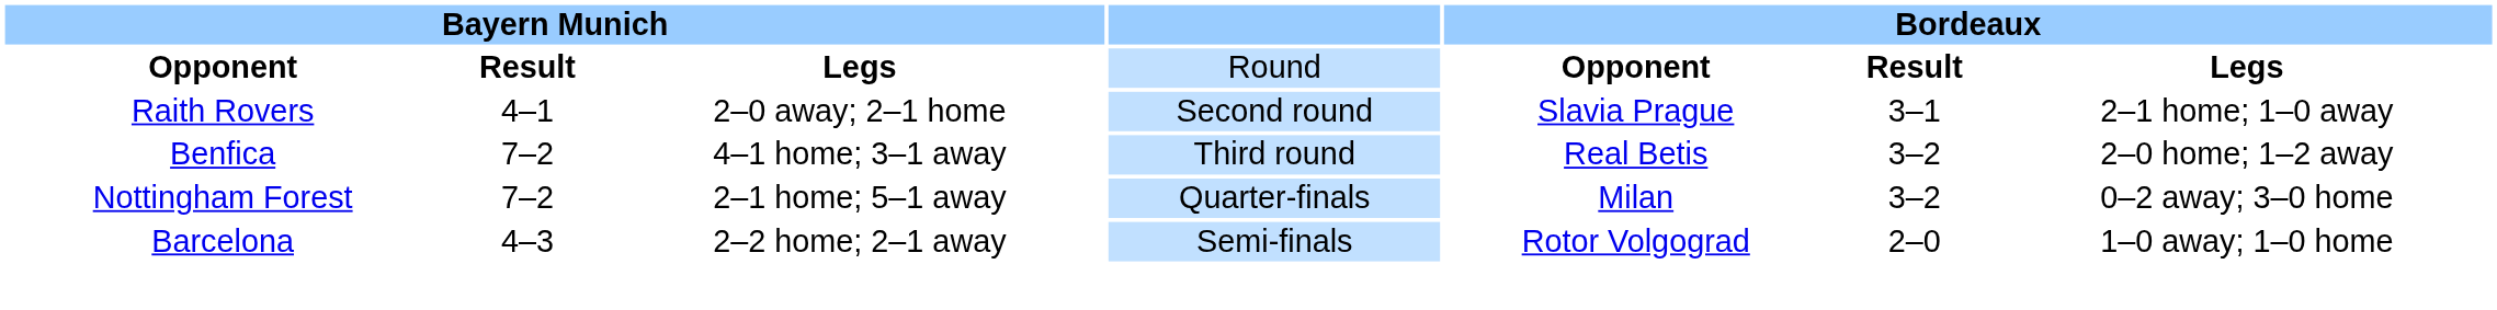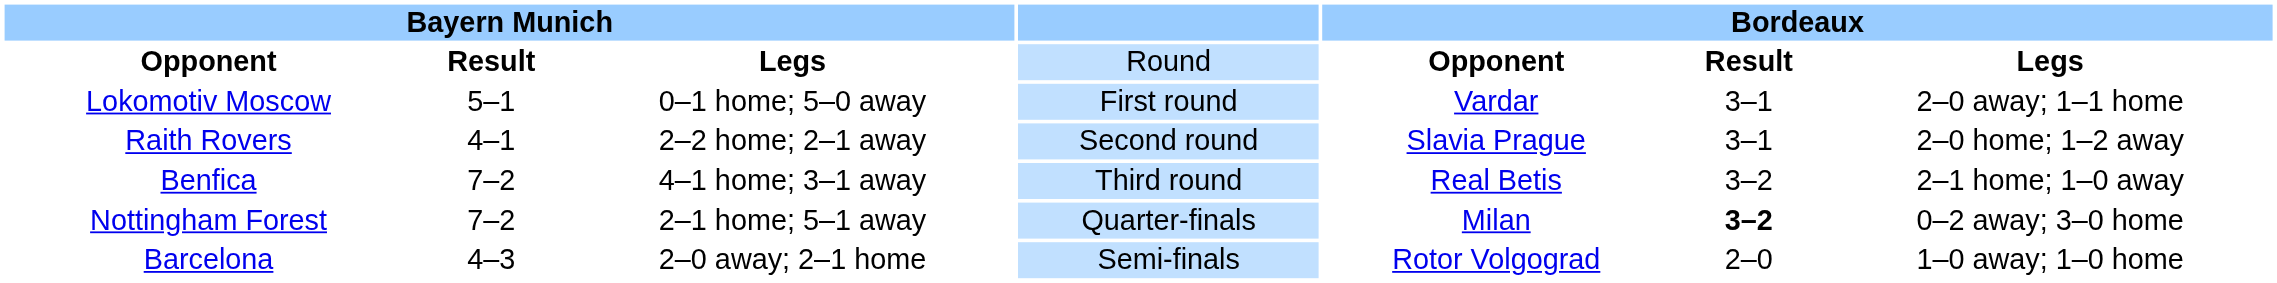 <table width="100%" style="text-align:center">
 <tr valign=top bgcolor=#99ccff>
 <th colspan=3 style="width:1*">Bayern Munich</th>
 <th></th>
 <th colspan=3 style="width:1*">Bordeaux</th>
 </tr>
 <tr>
 <td><strong>Opponent</strong></td>
 <td><strong>Result</strong></td>
 <td><strong>Legs</strong></td>
 <td bgcolor=#c1e0ff>Round</td>
 <td><strong>Opponent</strong></td>
 <td><strong>Result</strong></td>
 <td><strong>Legs</strong></td>
 </tr>
 <tr>
+<td> <a href='#'>Lokomotiv Moscow</a></td>
+<td>5–1</td>
+<td>0–1 home; 5–0 away</td>
+<td bgcolor=#c1e0ff>First round</td>
+<td> <a href='#'>Vardar</a></td>
+<td>3–1</td>
+<td>2–0 away; 1–1 home</td>
+</tr>
+<tr>
 <td> <a href='#'>Raith Rovers</a></td>
 <td>4–1</td>
-<td>2–0 away; 2–1 home</td>
+<td>2–2 home; 2–1 away</td>
 <td bgcolor=#c1e0ff>Second round</td>
 <td> <a href='#'>Slavia Prague</a></td>
 <td>3–1</td>
-<td>2–1 home; 1–0 away</td>
+<td>2–0 home; 1–2 away</td>
 </tr>
 <tr>
 <td> <a href='#'>Benfica</a></td>
 <td>7–2</td>
 <td>4–1 home; 3–1 away</td>
 <td bgcolor=#c1e0ff>Third round</td>
 <td> <a href='#'>Real Betis</a></td>
 <td>3–2</td>
-<td>2–0 home; 1–2 away</td>
+<td>2–1 home; 1–0 away</td>
 </tr>
 <tr>
 <td> <a href='#'>Nottingham Forest</a></td>
 <td>7–2</td>
 <td>2–1 home; 5–1 away</td>
 <td bgcolor=#c1e0ff>Quarter-finals</td>
 <td> <a href='#'>Milan</a></td>
-<td>3–2</td>
+<td><strong>3–2</strong></td>
 <td>0–2 away; 3–0 home</td>
 </tr>
 <tr>
 <td> <a href='#'>Barcelona</a></td>
 <td>4–3</td>
-<td>2–2 home; 2–1 away</td>
+<td>2–0 away; 2–1 home</td>
 <td bgcolor=#c1e0ff>Semi-finals</td>
 <td> <a href='#'>Rotor Volgograd</a></td>
 <td>2–0</td>
 <td>1–0 away; 1–0 home</td>
 </tr>
 </table>
